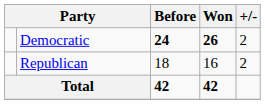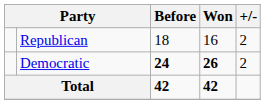 <table class="wikitable">
 <tr>
 <th colspan="2" style="width:150px;">Party</th>
 <th>Before</th>
 <th>Won</th>
 <th>+/-</th>
 </tr>
 <tr>
 <td></td>
-<td><a href='#'>Democratic</a></td>
-<td><strong>24</strong></td>
-<td><strong>26</strong></td>
+<td><a href='#'>Republican</a></td>
+<td>18</td>
+<td>16</td>
 <td> 2</td>
 </tr>
 <tr>
 <td></td>
-<td><a href='#'>Republican</a></td>
-<td>18</td>
-<td>16</td>
+<td><a href='#'>Democratic</a></td>
+<td><strong>24</strong></td>
+<td><strong>26</strong></td>
 <td> 2</td>
 </tr>
 <tr>
 <th colspan=2>Total</th>
 <td><strong>42</strong></td>
 <td><strong>42</strong></td>
 <td></td>
 </tr>
 <tr>
 </tr>
 </table>
